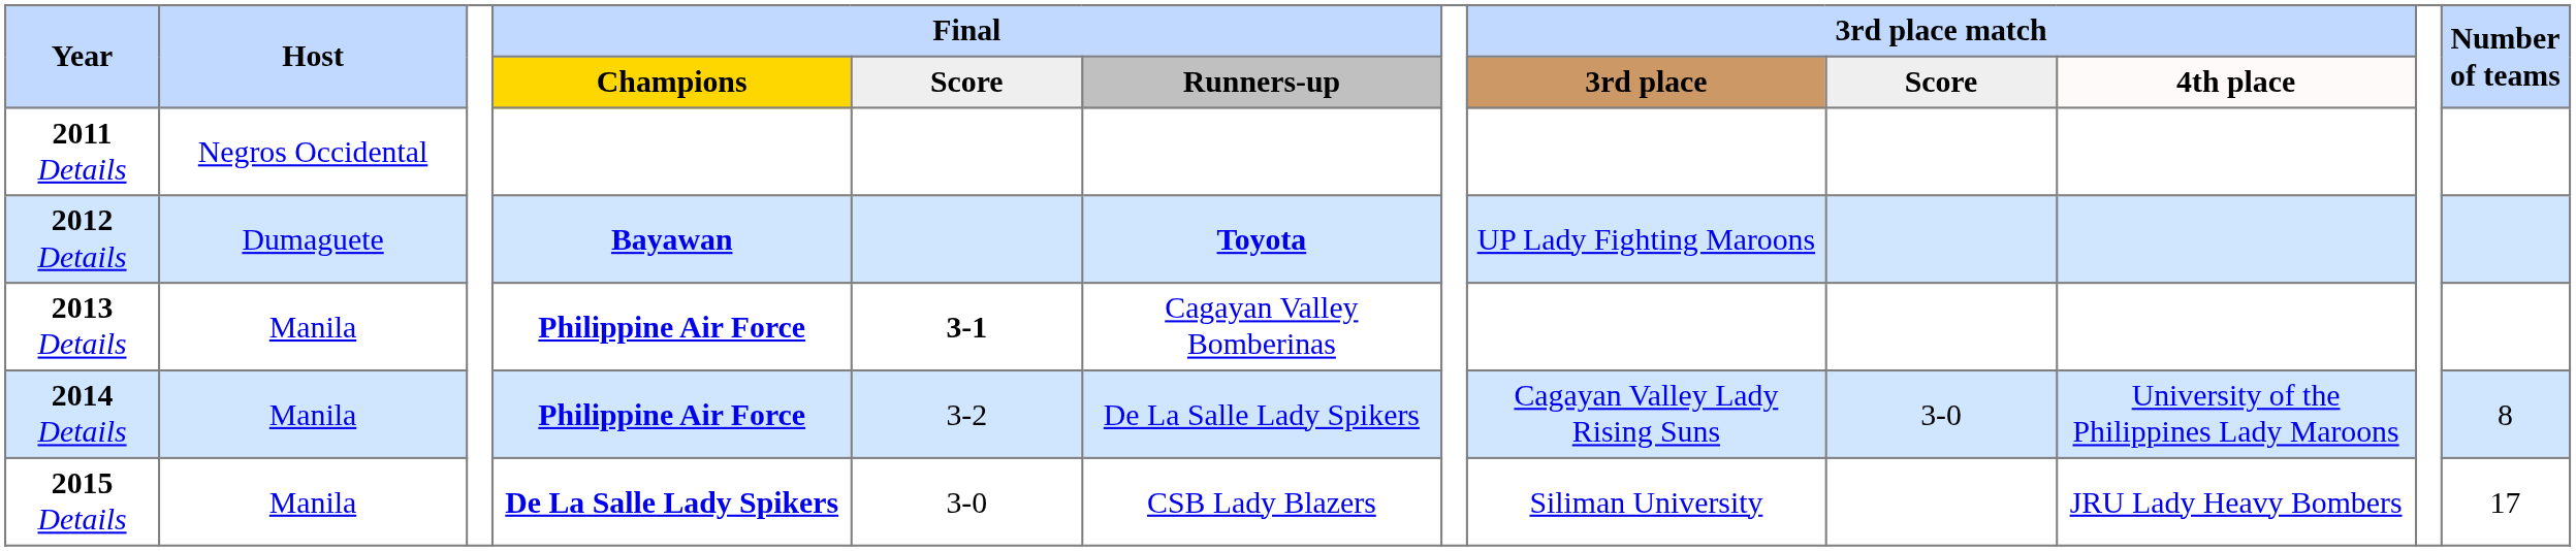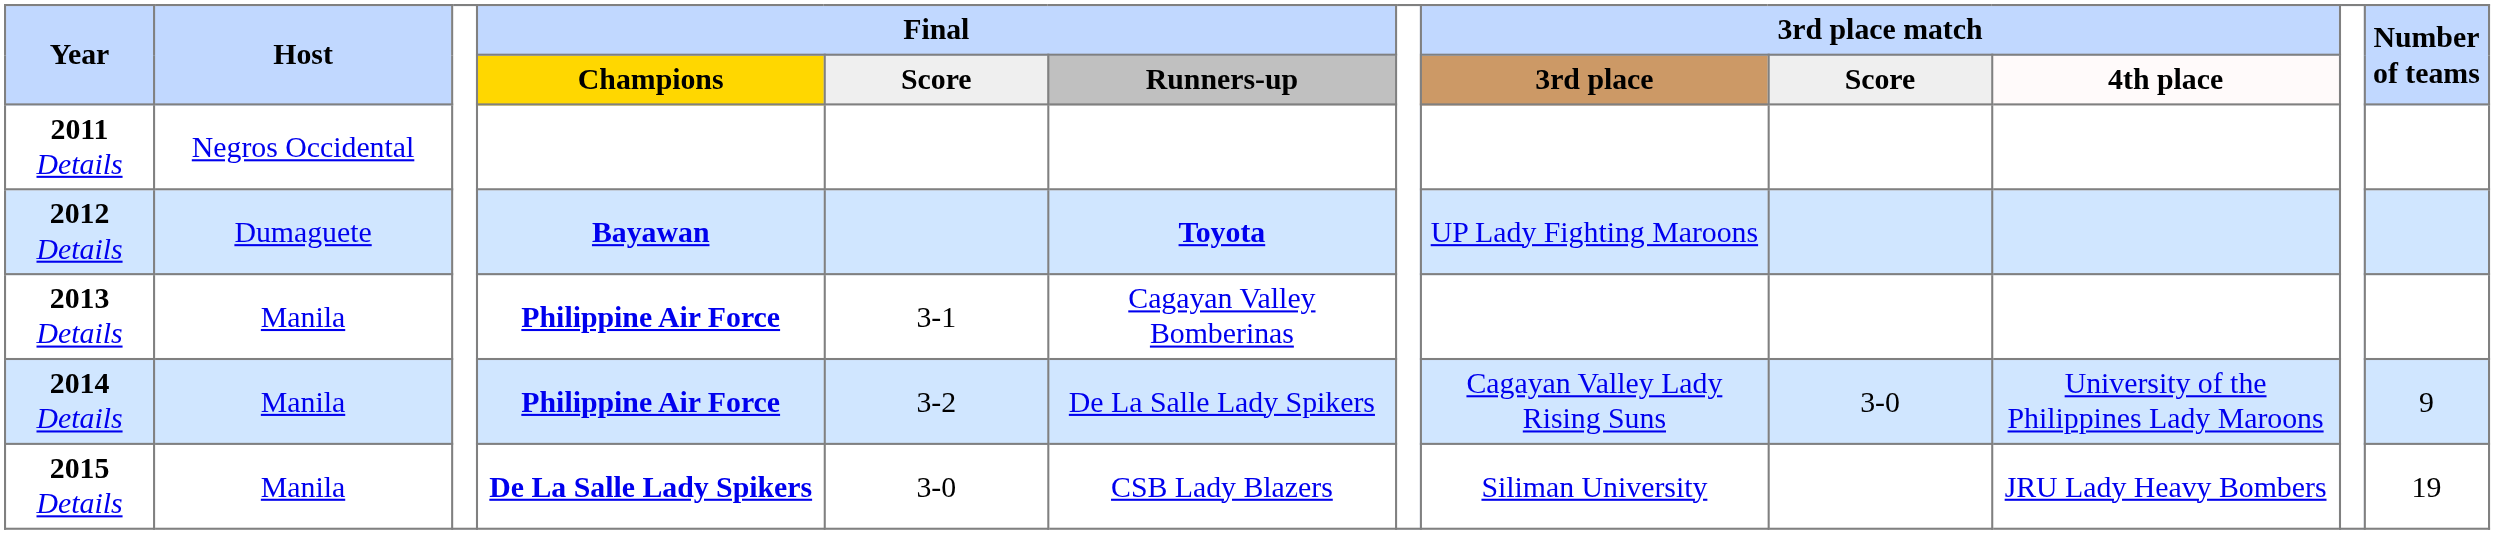 <table border=1 style="border-collapse: collapse; font-size:90%; text-align: center" cellpadding=3 cellspacing=0 width=95%>
 <tr bgcolor=#c1d8ff>
 <th rowspan=2 width=6%>Year</th>
 <th rowspan=2 width=12%>Host</th>
 <th width=1% rowspan=12 bgcolor=#ffffff></th>
 <th colspan=3>Final</th>
 <th width=1% rowspan=12 bgcolor=#ffffff></th>
 <th colspan=3>3rd place match</th>
 <th width=1% rowspan=12 bgcolor=#ffffff></th>
 <th rowspan=2 width=5%>Number of teams</th>
 </tr>
 <tr bgcolor=#efefef>
 <th width=14% bgcolor=#ffd700>Champions</th>
 <th width=9%>Score</th>
 <th width=14% bgcolor=#c0c0c0>Runners-up</th>
 <th width=14% bgcolor=#cc9966>3rd place</th>
 <th width=9%>Score</th>
 <th width=14% bgcolor=#fffafa>4th place</th>
 </tr>
 <tr>
 <td><strong>2011</strong><br><em><a href='#'>Details</a></em></td>
 <td><a href='#'>Negros Occidental</a></td>
 <td></td>
 <td></td>
 <td></td>
 <td></td>
 <td></td>
 <td></td>
 <td></td>
 </tr>
 <tr bgcolor=#d0e6ff>
 <td><strong>2012</strong><br><em><a href='#'>Details</a></em></td>
 <td><a href='#'>Dumaguete</a></td>
 <td><strong><a href='#'>Bayawan</a></strong></td>
 <td></td>
 <td><strong><a href='#'>Toyota</a></strong></td>
 <td><a href='#'>UP Lady Fighting Maroons</a></td>
 <td></td>
 <td></td>
 <td></td>
 </tr>
 <tr>
 <td><strong>2013</strong><br><em><a href='#'>Details</a></em></td>
 <td><a href='#'>Manila</a></td>
 <td><strong><a href='#'>Philippine Air Force</a></strong></td>
-<td><strong>3-1</strong></td>
+<td>3-1</td>
 <td><a href='#'>Cagayan Valley Bomberinas</a></td>
 <td></td>
 <td></td>
 <td></td>
 <td></td>
 </tr>
 <tr bgcolor=#d0e6ff>
 <td><strong>2014</strong><br><em><a href='#'>Details</a></em></td>
 <td><a href='#'>Manila</a></td>
 <td><strong><a href='#'>Philippine Air Force</a></strong></td>
 <td>3-2</td>
 <td><a href='#'>De La Salle Lady Spikers</a></td>
 <td><a href='#'>Cagayan Valley Lady Rising Suns</a></td>
 <td>3-0</td>
 <td><a href='#'>University of the Philippines Lady Maroons</a></td>
-<td>8</td>
+<td>9</td>
 </tr>
 <tr>
 <td><strong>2015</strong><br><em><a href='#'>Details</a></em></td>
 <td><a href='#'>Manila</a></td>
 <td><strong><a href='#'>De La Salle Lady Spikers</a></strong></td>
 <td>3-0</td>
 <td><a href='#'>CSB Lady Blazers</a></td>
 <td><a href='#'>Siliman University</a></td>
 <td></td>
 <td><a href='#'>JRU Lady Heavy Bombers</a></td>
-<td>17</td>
+<td>19</td>
 </tr>
 </table>
